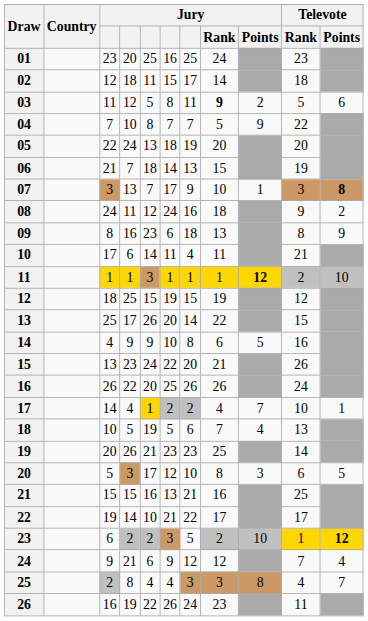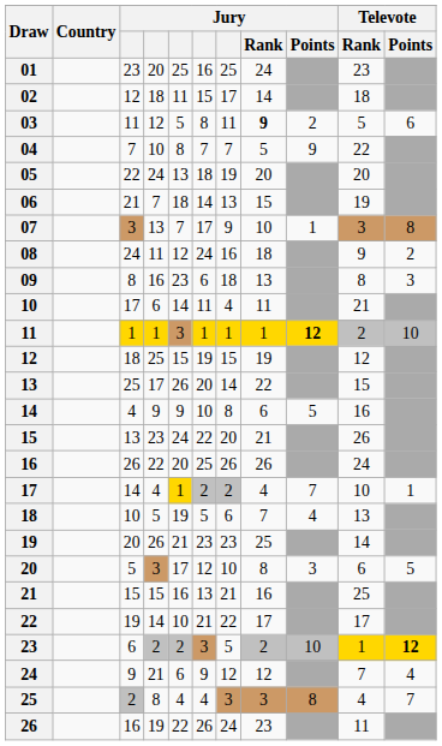 <table class="sortable wikitable collapsible plainrowheaders" style="text-align:center;">
 <tr>
 </tr>
 <tr>
 <th scope="col" rowspan="2">Draw</th>
 <th scope="col" rowspan="2">Country</th>
 <th scope="col" colspan="7">Jury</th>
 <th scope="col" colspan="2">Televote</th>
 </tr>
 <tr>
 <th scope="col"><small></small></th>
 <th scope="col"><small></small></th>
 <th scope="col"><small></small></th>
 <th scope="col"><small></small></th>
 <th scope="col"><small></small></th>
 <th scope="col">Rank</th>
 <th scope="col">Points</th>
 <th scope="col">Rank</th>
 <th scope="col">Points</th>
 </tr>
 <tr>
 <th scope="row" style="text-align:center;">01</th>
 <td style="text-align:left;"></td>
 <td>23</td>
 <td>20</td>
 <td>25</td>
 <td>16</td>
 <td>25</td>
 <td>24</td>
 <td style="background:#AAAAAA;"></td>
 <td>23</td>
 <td style="background:#AAAAAA;"></td>
 </tr>
 <tr>
 <th scope="row" style="text-align:center;">02</th>
 <td style="text-align:left;"></td>
 <td>12</td>
 <td>18</td>
 <td>11</td>
 <td>15</td>
 <td>17</td>
 <td>14</td>
 <td style="background:#AAAAAA;"></td>
 <td>18</td>
 <td style="background:#AAAAAA;"></td>
 </tr>
 <tr>
 <th scope="row" style="text-align:center;">03</th>
 <td style="text-align:left;"></td>
 <td>11</td>
 <td>12</td>
 <td>5</td>
 <td>8</td>
 <td>11</td>
 <td><strong>9</strong></td>
 <td>2</td>
 <td>5</td>
 <td>6</td>
 </tr>
 <tr>
 <th scope="row" style="text-align:center;">04</th>
 <td style="text-align:left;"></td>
 <td>7</td>
 <td>10</td>
 <td>8</td>
 <td>7</td>
 <td>7</td>
 <td>5</td>
 <td>9</td>
 <td>22</td>
 <td style="background:#AAAAAA;"></td>
 </tr>
 <tr>
 <th scope="row" style="text-align:center;">05</th>
 <td style="text-align:left;"></td>
 <td>22</td>
 <td>24</td>
 <td>13</td>
 <td>18</td>
 <td>19</td>
 <td>20</td>
 <td style="background:#AAAAAA;"></td>
 <td>20</td>
 <td style="background:#AAAAAA;"></td>
 </tr>
 <tr>
 <th scope="row" style="text-align:center;">06</th>
 <td style="text-align:left;"></td>
 <td>21</td>
 <td>7</td>
 <td>18</td>
 <td>14</td>
 <td>13</td>
 <td>15</td>
 <td style="background:#AAAAAA;"></td>
 <td>19</td>
 <td style="background:#AAAAAA;"></td>
 </tr>
 <tr>
 <th scope="row" style="text-align:center;">07</th>
 <td style="text-align:left;"></td>
 <td style="background:#CC9966;">3</td>
 <td>13</td>
 <td>7</td>
 <td>17</td>
 <td>9</td>
 <td>10</td>
 <td>1</td>
 <td style="background:#CC9966;">3</td>
-<td style="background:#CC9966;"><strong>8</strong></td>
+<td style="background:#CC9966;">8</td>
 </tr>
 <tr>
 <th scope="row" style="text-align:center;">08</th>
 <td style="text-align:left;"></td>
 <td>24</td>
 <td>11</td>
 <td>12</td>
 <td>24</td>
 <td>16</td>
 <td>18</td>
 <td style="background:#AAAAAA;"></td>
 <td>9</td>
 <td>2</td>
 </tr>
 <tr>
 <th scope="row" style="text-align:center;">09</th>
 <td style="text-align:left;"></td>
 <td>8</td>
 <td>16</td>
 <td>23</td>
 <td>6</td>
 <td>18</td>
 <td>13</td>
 <td style="background:#AAAAAA;"></td>
 <td>8</td>
-<td>9</td>
+<td>3</td>
 </tr>
 <tr>
 <th scope="row" style="text-align:center;">10</th>
 <td style="text-align:left;"></td>
 <td>17</td>
 <td>6</td>
 <td>14</td>
 <td>11</td>
 <td>4</td>
 <td>11</td>
 <td style="background:#AAAAAA;"></td>
 <td>21</td>
 <td style="background:#AAAAAA;"></td>
 </tr>
 <tr>
 <th scope="row" style="text-align:center;">11</th>
 <td style="text-align:left;"></td>
 <td style="background:gold;">1</td>
 <td style="background:gold;">1</td>
 <td style="background:#CC9966;">3</td>
 <td style="background:gold;">1</td>
 <td style="background:gold;">1</td>
 <td style="background:gold;">1</td>
 <td style="background:gold;"><strong>12</strong></td>
 <td style="background:silver;">2</td>
 <td style="background:silver;">10</td>
 </tr>
 <tr>
 <th scope="row" style="text-align:center;">12</th>
 <td style="text-align:left;"></td>
 <td>18</td>
 <td>25</td>
 <td>15</td>
 <td>19</td>
 <td>15</td>
 <td>19</td>
 <td style="background:#AAAAAA;"></td>
 <td>12</td>
 <td style="background:#AAAAAA;"></td>
 </tr>
 <tr>
 <th scope="row" style="text-align:center;">13</th>
 <td style="text-align:left;"></td>
 <td>25</td>
 <td>17</td>
 <td>26</td>
 <td>20</td>
 <td>14</td>
 <td>22</td>
 <td style="background:#AAAAAA;"></td>
 <td>15</td>
 <td style="background:#AAAAAA;"></td>
 </tr>
 <tr>
 <th scope="row" style="text-align:center;">14</th>
 <td style="text-align:left;"></td>
 <td>4</td>
 <td>9</td>
 <td>9</td>
 <td>10</td>
 <td>8</td>
 <td>6</td>
 <td>5</td>
 <td>16</td>
 <td style="background:#AAAAAA;"></td>
 </tr>
 <tr>
 <th scope="row" style="text-align:center;">15</th>
 <td style="text-align:left;"></td>
 <td>13</td>
 <td>23</td>
 <td>24</td>
 <td>22</td>
 <td>20</td>
 <td>21</td>
 <td style="background:#AAAAAA;"></td>
 <td>26</td>
 <td style="background:#AAAAAA;"></td>
 </tr>
 <tr>
 <th scope="row" style="text-align:center;">16</th>
 <td style="text-align:left;"></td>
 <td>26</td>
 <td>22</td>
 <td>20</td>
 <td>25</td>
 <td>26</td>
 <td>26</td>
 <td style="background:#AAAAAA;"></td>
 <td>24</td>
 <td style="background:#AAAAAA;"></td>
 </tr>
 <tr>
 <th scope="row" style="text-align:center;">17</th>
 <td style="text-align:left;"></td>
 <td>14</td>
 <td>4</td>
 <td style="background:gold;">1</td>
 <td style="background:silver;">2</td>
 <td style="background:silver;">2</td>
 <td>4</td>
 <td>7</td>
 <td>10</td>
 <td>1</td>
 </tr>
 <tr>
 <th scope="row" style="text-align:center;">18</th>
 <td style="text-align:left;"></td>
 <td>10</td>
 <td>5</td>
 <td>19</td>
 <td>5</td>
 <td>6</td>
 <td>7</td>
 <td>4</td>
 <td>13</td>
 <td style="background:#AAAAAA;"></td>
 </tr>
 <tr>
 <th scope="row" style="text-align:center;">19</th>
 <td style="text-align:left;"></td>
 <td>20</td>
 <td>26</td>
 <td>21</td>
 <td>23</td>
 <td>23</td>
 <td>25</td>
 <td style="background:#AAAAAA;"></td>
 <td>14</td>
 <td style="background:#AAAAAA;"></td>
 </tr>
 <tr>
 <th scope="row" style="text-align:center;">20</th>
 <td style="text-align:left;"></td>
 <td>5</td>
 <td style="background:#CC9966;">3</td>
 <td>17</td>
 <td>12</td>
 <td>10</td>
 <td>8</td>
 <td>3</td>
 <td>6</td>
 <td>5</td>
 </tr>
 <tr>
 <th scope="row" style="text-align:center;">21</th>
 <td style="text-align:left;"></td>
 <td>15</td>
 <td>15</td>
 <td>16</td>
 <td>13</td>
 <td>21</td>
 <td>16</td>
 <td style="background:#AAAAAA;"></td>
 <td>25</td>
 <td style="background:#AAAAAA;"></td>
 </tr>
 <tr>
 <th scope="row" style="text-align:center;">22</th>
 <td style="text-align:left;"></td>
 <td>19</td>
 <td>14</td>
 <td>10</td>
 <td>21</td>
 <td>22</td>
 <td>17</td>
 <td style="background:#AAAAAA;"></td>
 <td>17</td>
 <td style="background:#AAAAAA;"></td>
 </tr>
 <tr>
 <th scope="row" style="text-align:center;">23</th>
 <td style="text-align:left;"></td>
 <td>6</td>
 <td style="background:silver;">2</td>
 <td style="background:silver;">2</td>
 <td style="background:#CC9966;">3</td>
 <td>5</td>
 <td style="background:silver;">2</td>
 <td style="background:silver;">10</td>
 <td style="background:gold;">1</td>
 <td style="background:gold;"><strong>12</strong></td>
 </tr>
 <tr>
 <th scope="row" style="text-align:center;">24</th>
 <td style="text-align:left;"></td>
 <td>9</td>
 <td>21</td>
 <td>6</td>
 <td>9</td>
 <td>12</td>
 <td>12</td>
 <td style="background:#AAAAAA;"></td>
 <td>7</td>
 <td>4</td>
 </tr>
 <tr>
 <th scope="row" style="text-align:center;">25</th>
 <td style="text-align:left;"></td>
 <td style="background:silver;">2</td>
 <td>8</td>
 <td>4</td>
 <td>4</td>
 <td style="background:#CC9966;">3</td>
 <td style="background:#CC9966;">3</td>
 <td style="background:#CC9966;">8</td>
 <td>4</td>
 <td>7</td>
 </tr>
 <tr>
 <th scope="row" style="text-align:center;">26</th>
 <td style="text-align:left;"></td>
 <td>16</td>
 <td>19</td>
 <td>22</td>
 <td>26</td>
 <td>24</td>
 <td>23</td>
 <td style="background:#AAAAAA;"></td>
 <td>11</td>
 <td style="background:#AAAAAA;"></td>
 </tr>
 </table>
